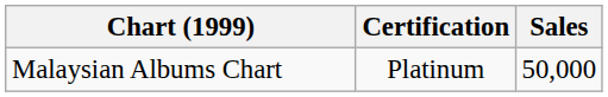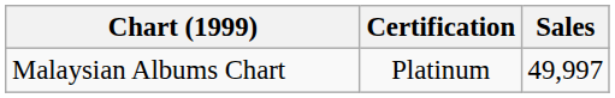 <table class="wikitable">
 <tr>
 <th align="left" width="200">Chart (1999)</th>
 <th align="left">Certification</th>
 <th align="left">Sales</th>
 </tr>
 <tr>
 <td align="left">Malaysian Albums Chart</td>
 <td align="center">Platinum</td>
-<td align="center">50,000</td>
+<td align="center">49,997</td>
 </tr>
 </table>
